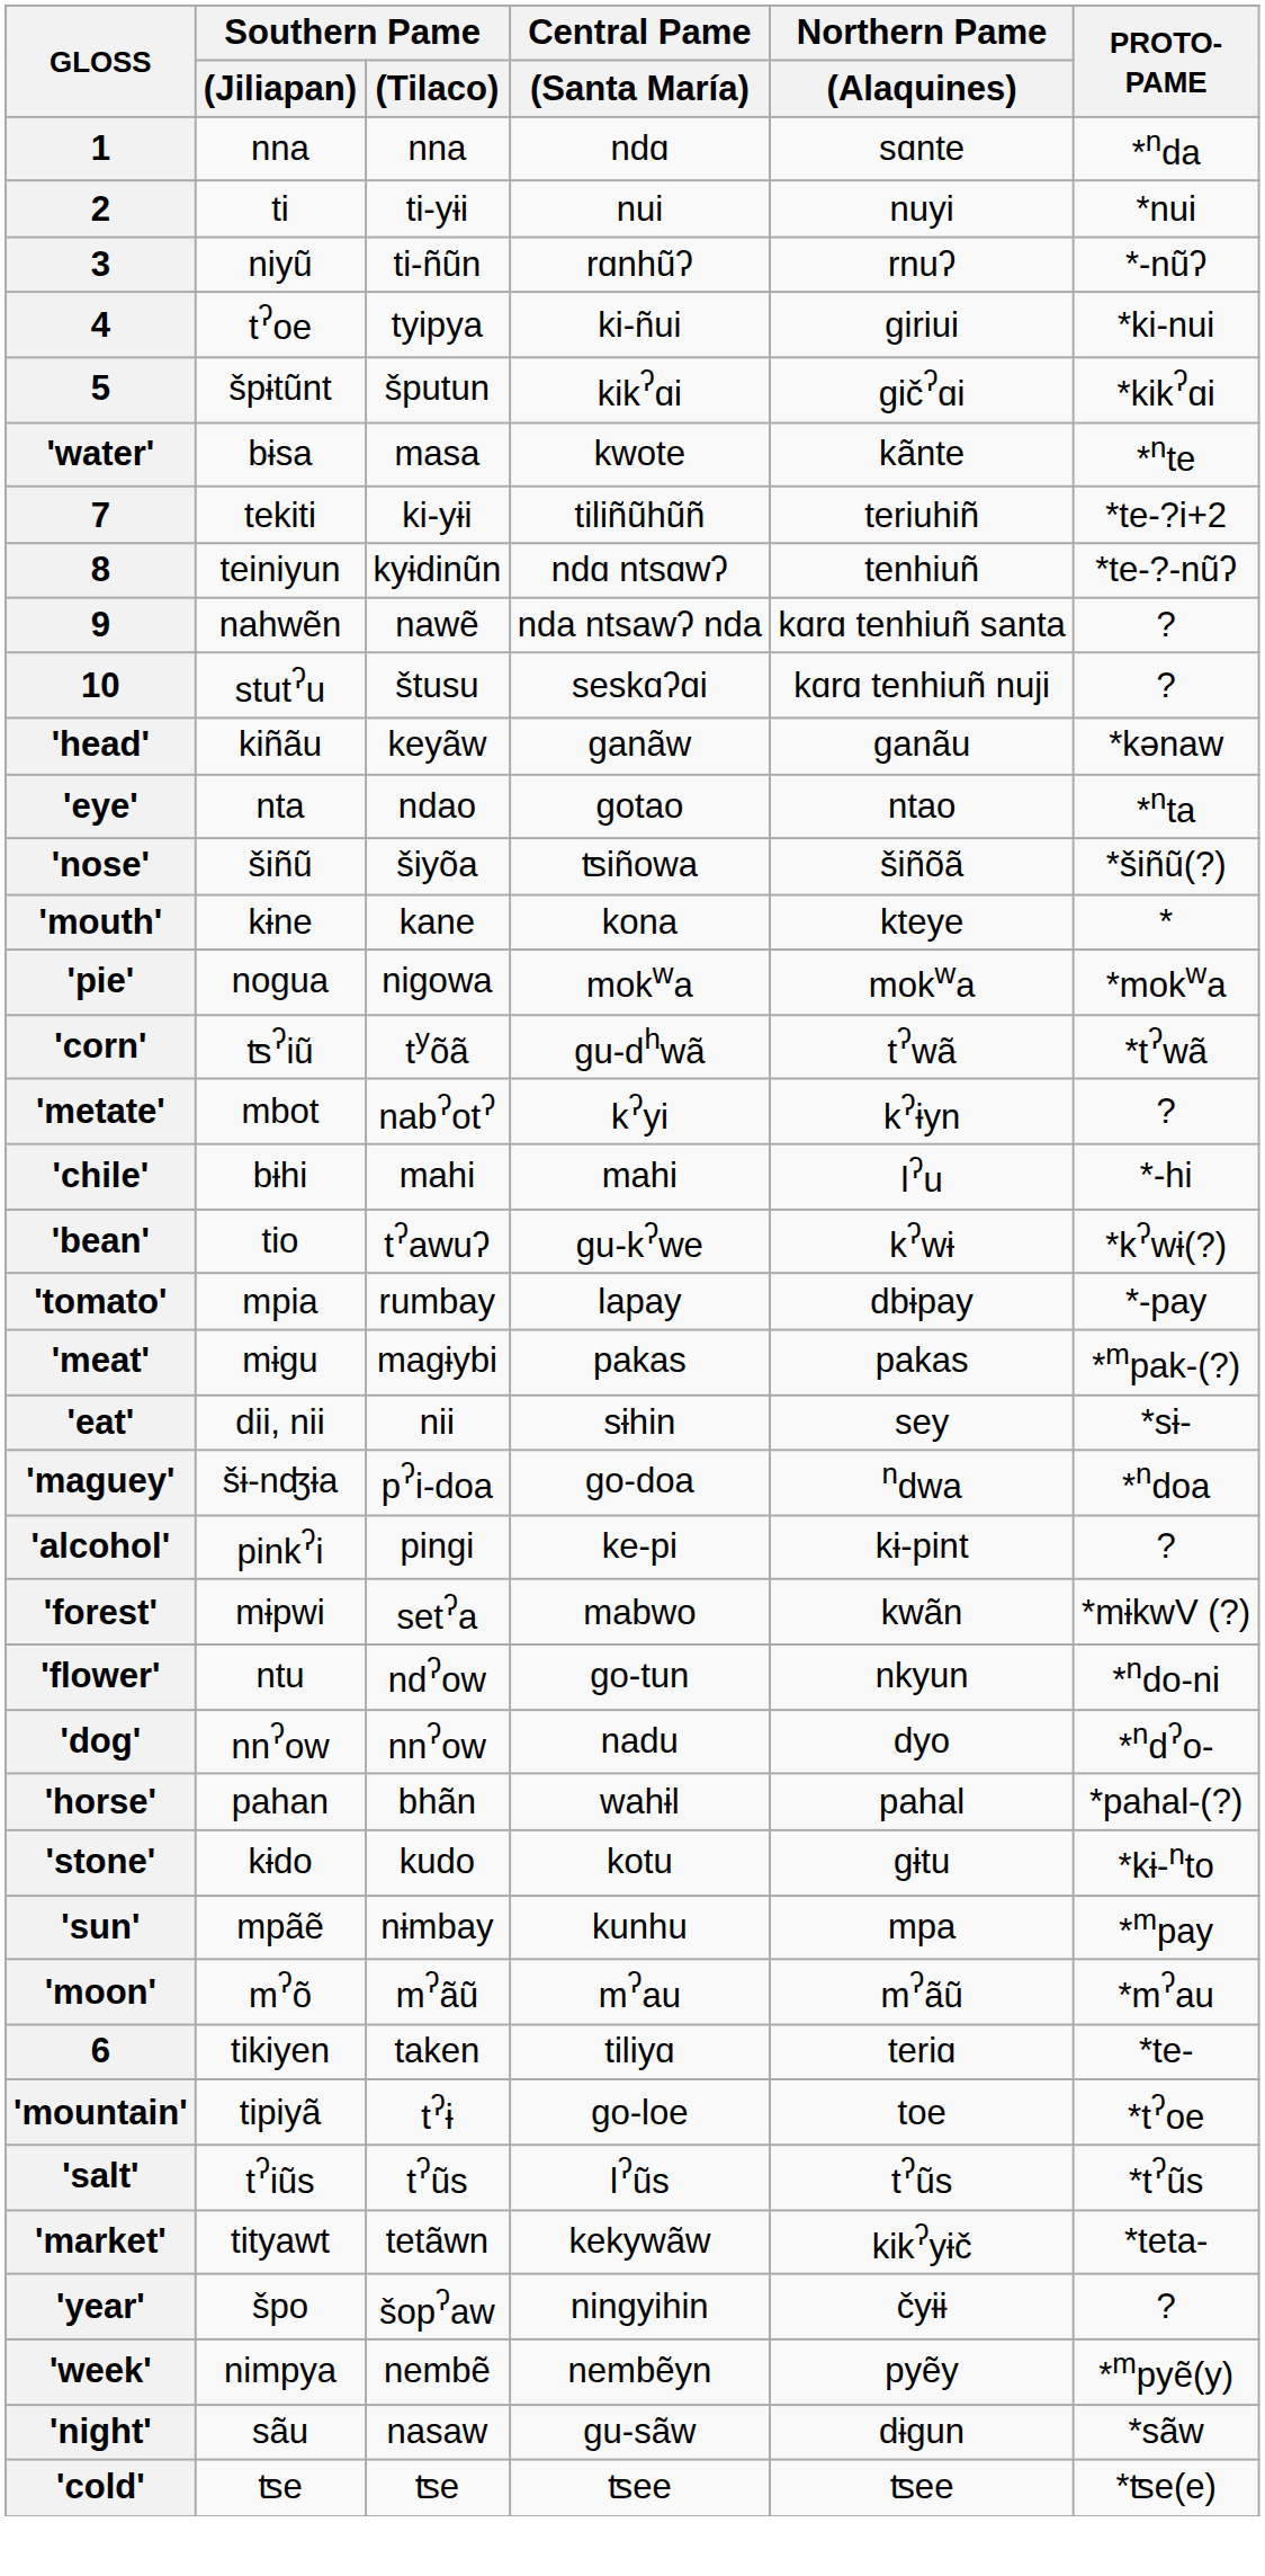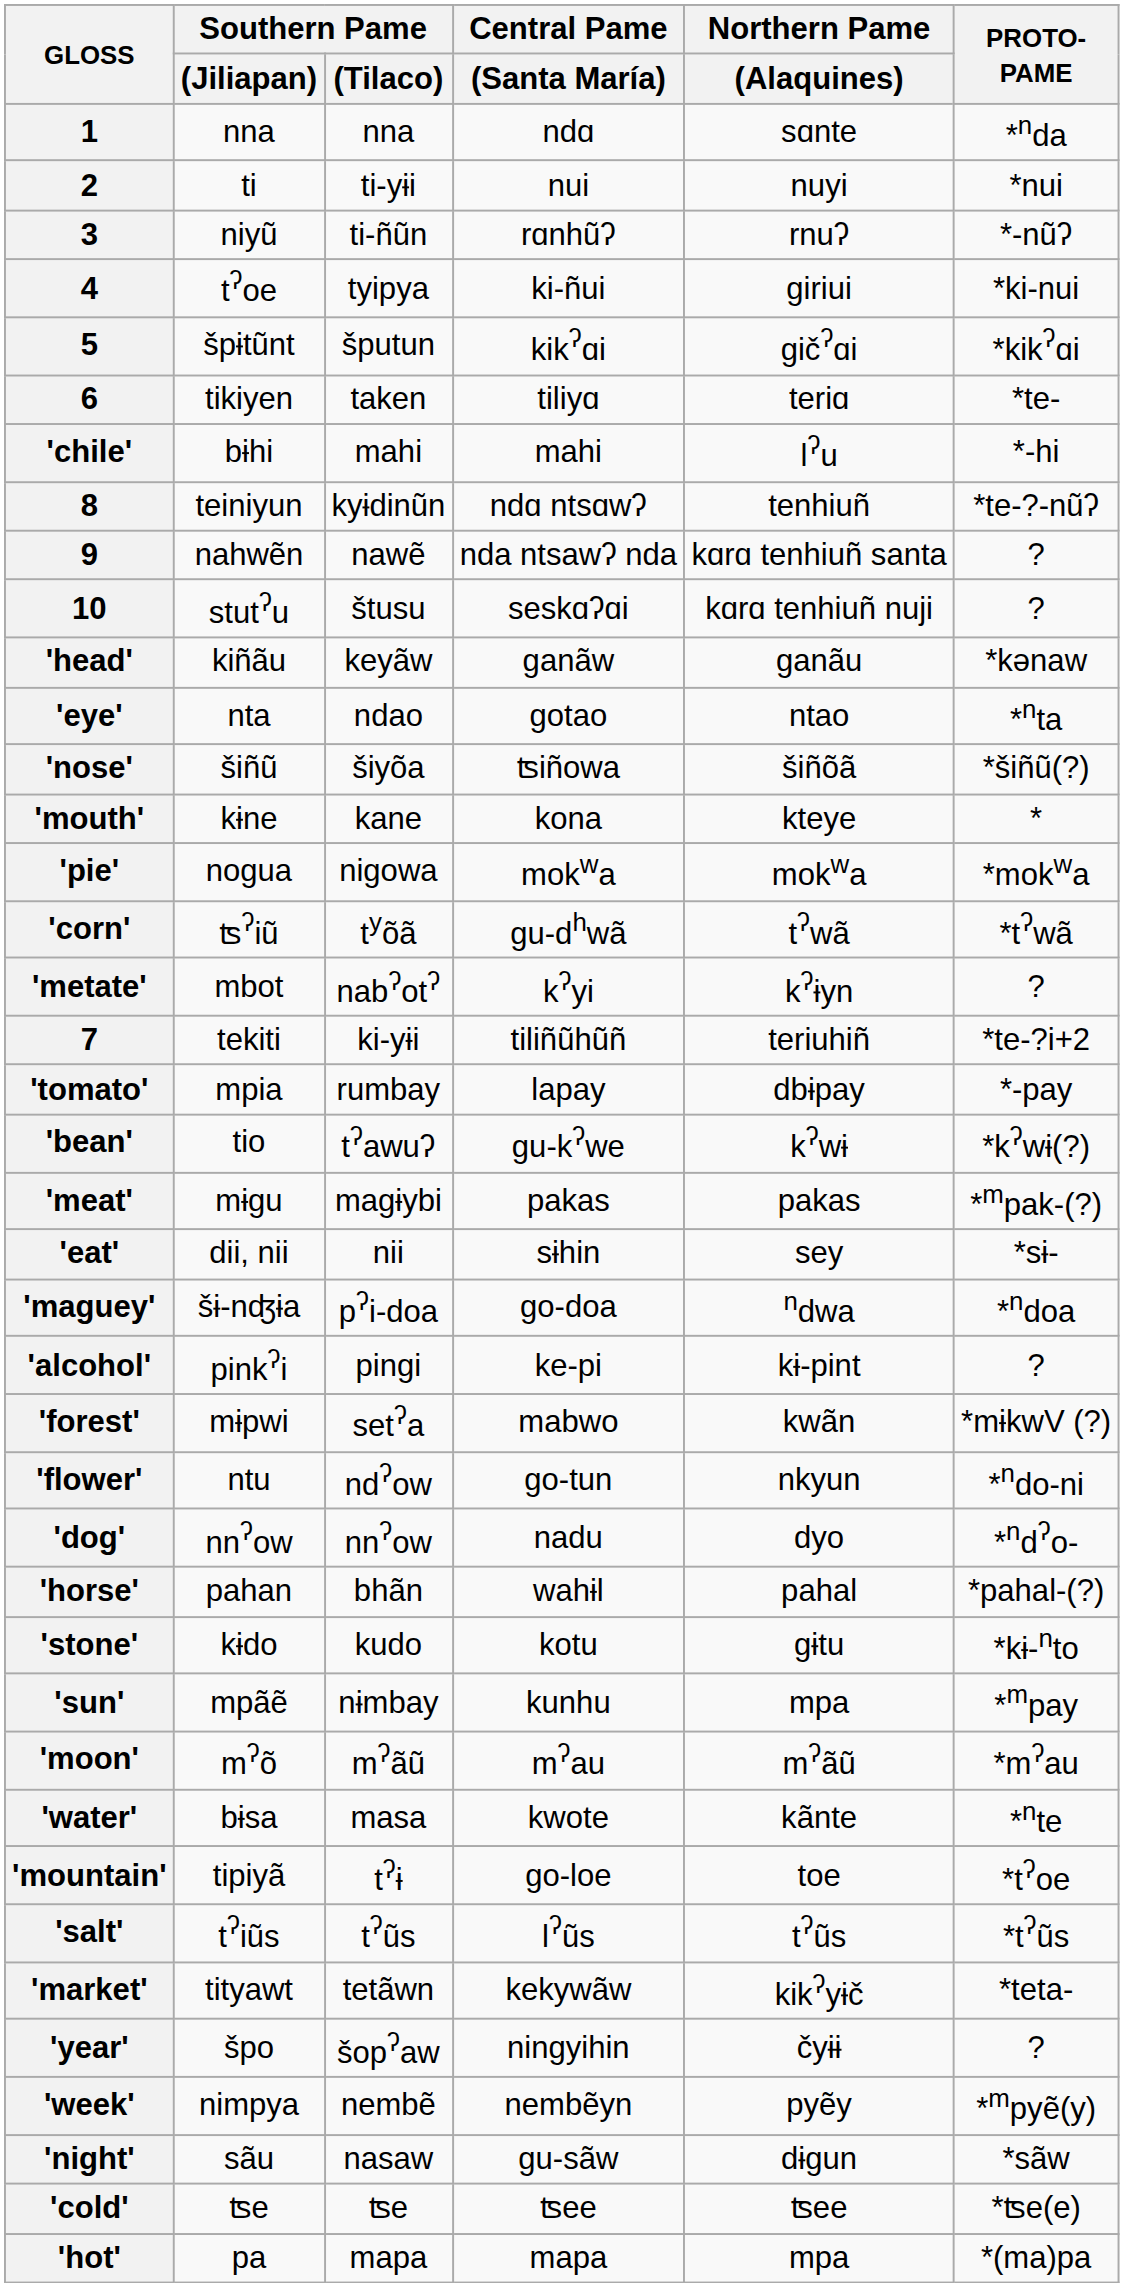 <table class=wikitable>
 <tr align=center>
 <th rowspan="2"><small>GLOSS</small></th>
 <th colspan="2">Southern Pame</th>
 <th>Central Pame</th>
 <th>Northern Pame</th>
 <th rowspan="2"><small>PROTO-<br>PAME</small></th>
 </tr>
 <tr align=center>
 <th>(Jiliapan)</th>
 <th>(Tilaco)</th>
 <th>(Santa María)</th>
 <th>(Alaquines)</th>
 </tr>
 <tr align=center>
 <th>1</th>
 <td>nna</td>
 <td>nna</td>
 <td>ndɑ</td>
 <td>sɑnte</td>
 <td>*<sup>n</sup>da</td>
 </tr>
 <tr align=center>
 <th>2</th>
 <td>ti</td>
 <td>ti-y<s>i</s>i</td>
 <td>nui</td>
 <td>nuyi</td>
 <td>*nui</td>
 </tr>
 <tr align=center>
 <th>3</th>
 <td>niyũ</td>
 <td>ti-ñũn</td>
 <td>rɑnhũʔ</td>
 <td>rnuʔ</td>
 <td>*-nũʔ</td>
 </tr>
 <tr align=center>
 <th>4</th>
 <td>t<sup>ʔ</sup>oe</td>
 <td>tyipya</td>
 <td>ki-ñui</td>
 <td>giriui</td>
 <td>*ki-nui</td>
 </tr>
 <tr align=center>
 <th>5</th>
 <td>šp<s>i</s>tũnt</td>
 <td>šputun</td>
 <td>kik<sup>ʔ</sup>ɑi</td>
 <td>gič<sup>ʔ</sup>ɑi</td>
 <td>*kik<sup>ʔ</sup>ɑi</td>
 </tr>
 <tr align=center>
-<th>'water'</th>
-<td>b<s>i</s>sa</td>
-<td>masa</td>
-<td>kwote</td>
-<td>kãnte</td>
-<td>*<sup>n</sup>te</td>
+<th>6</th>
+<td>tikiyen</td>
+<td>taken</td>
+<td>tiliyɑ</td>
+<td>teriɑ</td>
+<td>*te-</td>
 </tr>
 <tr align=center>
-<th>7</th>
-<td>tekiti</td>
-<td>ki-y<s>i</s>i</td>
-<td>tiliñũhũñ</td>
-<td>teriuhiñ</td>
-<td>*te-?i+2</td>
+<th>'chile'</th>
+<td>b<s>i</s>hi</td>
+<td>mahi</td>
+<td>mahi</td>
+<td>l<sup>ʔ</sup>u</td>
+<td>*-hi</td>
 </tr>
 <tr align=center>
 <th>8</th>
 <td>teiniyun</td>
 <td>ky<s>i</s>dinũn</td>
 <td>ndɑ ntsɑwʔ</td>
 <td>tenhiuñ</td>
 <td>*te-?-nũʔ</td>
 </tr>
 <tr align=center>
 <th>9</th>
 <td>nahwẽn</td>
 <td>nawẽ</td>
 <td>nda ntsawʔ nda</td>
 <td>kɑrɑ tenhiuñ santa</td>
 <td>?</td>
 </tr>
 <tr align=center>
 <th>10</th>
 <td>stut<sup>ʔ</sup>u</td>
 <td>štusu</td>
 <td>seskɑʔɑi</td>
 <td>kɑrɑ tenhiuñ nuji</td>
 <td>?</td>
 </tr>
 <tr align=center>
 <th>'head'</th>
 <td>kiñãu</td>
 <td>keyãw</td>
 <td>ganãw</td>
 <td>ganãu</td>
 <td>*kənaw</td>
 </tr>
 <tr align=center>
 <th>'eye'</th>
 <td>nta</td>
 <td>ndao</td>
 <td>gotao</td>
 <td>ntao</td>
 <td>*<sup>n</sup>ta</td>
 </tr>
 <tr align=center>
 <th>'nose'</th>
 <td>šiñũ</td>
 <td>šiyõa</td>
 <td>ʦiñowa</td>
 <td>šiñõã</td>
 <td>*šiñũ(?)</td>
 </tr>
 <tr align=center>
 <th>'mouth'</th>
 <td>k<s>i</s>ne</td>
 <td>kane</td>
 <td>kona</td>
 <td>kteye</td>
 <td>*</td>
 </tr>
 <tr align=center>
 <th>'pie'</th>
 <td>nogua</td>
 <td>nigowa</td>
 <td>mok<sup>w</sup>a</td>
 <td>mok<sup>w</sup>a</td>
 <td>*mok<sup>w</sup>a</td>
 </tr>
 <tr align=center>
 <th>'corn'</th>
 <td>ʦ<sup>ʔ</sup>iũ</td>
 <td>t<sup>y</sup>õã</td>
 <td>gu-d<sup>h</sup>wã</td>
 <td>t<sup>ʔ</sup>wã</td>
 <td>*t<sup>ʔ</sup>wã</td>
 </tr>
 <tr align=center>
 <th>'metate'</th>
 <td>mbot</td>
 <td>nab<sup>ʔ</sup>ot<sup>ʔ</sup></td>
 <td>k<sup>ʔ</sup>yi</td>
 <td>k<sup>ʔ</sup><s>i</s>yn</td>
 <td>?</td>
 </tr>
 <tr align=center>
-<th>'chile'</th>
-<td>b<s>i</s>hi</td>
-<td>mahi</td>
-<td>mahi</td>
-<td>l<sup>ʔ</sup>u</td>
-<td>*-hi</td>
+<th>7</th>
+<td>tekiti</td>
+<td>ki-y<s>i</s>i</td>
+<td>tiliñũhũñ</td>
+<td>teriuhiñ</td>
+<td>*te-?i+2</td>
+</tr>
+<tr align=center>
+<th>'tomato'</th>
+<td>mpia</td>
+<td>rumbay</td>
+<td>lapay</td>
+<td>db<s>i</s>pay</td>
+<td>*-pay</td>
 </tr>
 <tr align=center>
 <th>'bean'</th>
 <td>tio</td>
 <td>t<sup>ʔ</sup>awuʔ</td>
 <td>gu-k<sup>ʔ</sup>we</td>
 <td>k<sup>ʔ</sup>w<s>i</s></td>
 <td>*k<sup>ʔ</sup>w<s>i</s>(?)</td>
-</tr>
-<tr align=center>
-<th>'tomato'</th>
-<td>mpia</td>
-<td>rumbay</td>
-<td>lapay</td>
-<td>db<s>i</s>pay</td>
-<td>*-pay</td>
 </tr>
 <tr align=center>
 <th>'meat'</th>
 <td>m<s>i</s>gu</td>
 <td>mag<s>i</s>ybi</td>
 <td>pakas</td>
 <td>pakas</td>
 <td>*<sup>m</sup>pak-(?)</td>
 </tr>
 <tr align=center>
 <th>'eat'</th>
 <td>dii, nii</td>
 <td>nii</td>
 <td>s<s>i</s>hin</td>
 <td>sey</td>
 <td>*s<s>i</s>-</td>
 </tr>
 <tr align=center>
 <th>'maguey'</th>
 <td>š<s>i</s>-nʤ<s>i</s>a</td>
 <td>p<sup>ʔ</sup>i-doa</td>
 <td>go-doa</td>
 <td><sup>n</sup>dwa</td>
 <td>*<sup>n</sup>doa</td>
 </tr>
 <tr align=center>
 <th>'alcohol'</th>
 <td>pink<sup>ʔ</sup>i</td>
 <td>pingi</td>
 <td>ke-pi</td>
 <td>k<s>i</s>-pint</td>
 <td>?</td>
 </tr>
 <tr align=center>
 <th>'forest'</th>
 <td>m<s>i</s>pwi</td>
 <td>set<sup>ʔ</sup>a</td>
 <td>mabwo</td>
 <td>kwãn</td>
 <td>*m<s>i</s>kwV (?)</td>
 </tr>
 <tr align=center>
 <th>'flower'</th>
 <td>ntu</td>
 <td>nd<sup>ʔ</sup>ow</td>
 <td>go-tun</td>
 <td>nkyun</td>
 <td>*<sup>n</sup>do-ni</td>
 </tr>
 <tr align=center>
 <th>'dog'</th>
 <td>nn<sup>ʔ</sup>ow</td>
 <td>nn<sup>ʔ</sup>ow</td>
 <td>nadu</td>
 <td>dyo</td>
 <td>*<sup>n</sup>d<sup>ʔ</sup>o-</td>
 </tr>
 <tr align=center>
 <th>'horse'</th>
 <td>pahan</td>
 <td>bhãn</td>
 <td>wah<s>i</s>l</td>
 <td>pahal</td>
 <td>*pahal-(?)</td>
 </tr>
 <tr align=center>
 <th>'stone'</th>
 <td>k<s>i</s>do</td>
 <td>kudo</td>
 <td>kotu</td>
 <td>g<s>i</s>tu</td>
 <td>*k<s>i</s>-<sup>n</sup>to</td>
 </tr>
 <tr align=center>
 <th>'sun'</th>
 <td>mpãẽ</td>
 <td>n<s>i</s>mbay</td>
 <td>kunhu</td>
 <td>mpa</td>
 <td>*<sup>m</sup>pay</td>
 </tr>
 <tr align=center>
 <th>'moon'</th>
 <td>m<sup>ʔ</sup>õ</td>
 <td>m<sup>ʔ</sup>ãũ</td>
 <td>m<sup>ʔ</sup>au</td>
 <td>m<sup>ʔ</sup>ãũ</td>
 <td>*m<sup>ʔ</sup>au</td>
 </tr>
 <tr align=center>
-<th>6</th>
-<td>tikiyen</td>
-<td>taken</td>
-<td>tiliyɑ</td>
-<td>teriɑ</td>
-<td>*te-</td>
+<th>'water'</th>
+<td>b<s>i</s>sa</td>
+<td>masa</td>
+<td>kwote</td>
+<td>kãnte</td>
+<td>*<sup>n</sup>te</td>
 </tr>
 <tr align=center>
 <th>'mountain'</th>
 <td>tipiyã</td>
 <td>t<sup>ʔ</sup><s>i</s></td>
 <td>go-loe</td>
 <td>toe</td>
 <td>*t<sup>ʔ</sup>oe</td>
 </tr>
 <tr align=center>
 <th>'salt'</th>
 <td>t<sup>ʔ</sup>iũs</td>
 <td>t<sup>ʔ</sup>ũs</td>
 <td>l<sup>ʔ</sup>ũs</td>
 <td>t<sup>ʔ</sup>ũs</td>
 <td>*t<sup>ʔ</sup>ũs</td>
 </tr>
 <tr align=center>
 <th>'market'</th>
 <td>tityawt</td>
 <td>tetãwn</td>
 <td>kekywãw</td>
 <td>kik<sup>ʔ</sup>y<s>i</s>č</td>
 <td>*teta-</td>
 </tr>
 <tr align=center>
 <th>'year'</th>
 <td>špo</td>
 <td>šop<sup>ʔ</sup>aw</td>
 <td>ningyihin</td>
 <td>čy<s>ii</s></td>
 <td>?</td>
 </tr>
 <tr align=center>
 <th>'week'</th>
 <td>nimpya</td>
 <td>nembẽ</td>
 <td>nembẽyn</td>
 <td>pyẽy</td>
 <td>*<sup>m</sup>pyẽ(y)</td>
 </tr>
 <tr align=center>
 <th>'night'</th>
 <td>sãu</td>
 <td>nasaw</td>
 <td>gu-sãw</td>
 <td>d<s>i</s>gun</td>
 <td>*sãw</td>
 </tr>
 <tr align=center>
 <th>'cold'</th>
 <td>ʦe</td>
 <td>ʦe</td>
 <td>ʦee</td>
 <td>ʦee</td>
 <td>*ʦe(e)</td>
 </tr>
+<tr align=center>
+<th>'hot'</th>
+<td>pa</td>
+<td>mapa</td>
+<td>mapa</td>
+<td>mpa</td>
+<td>*(ma)pa</td>
+</tr>
 </table>
